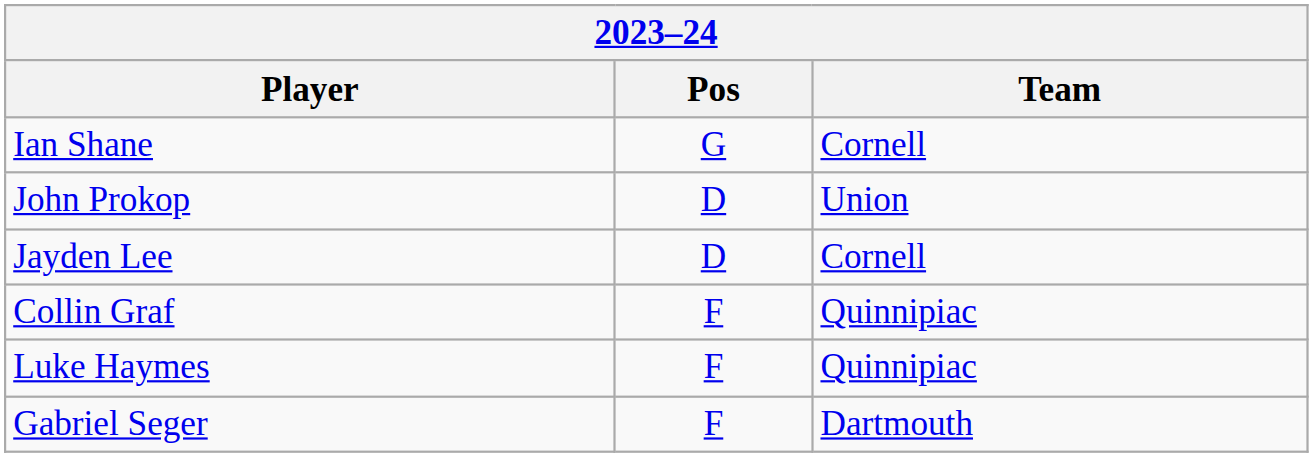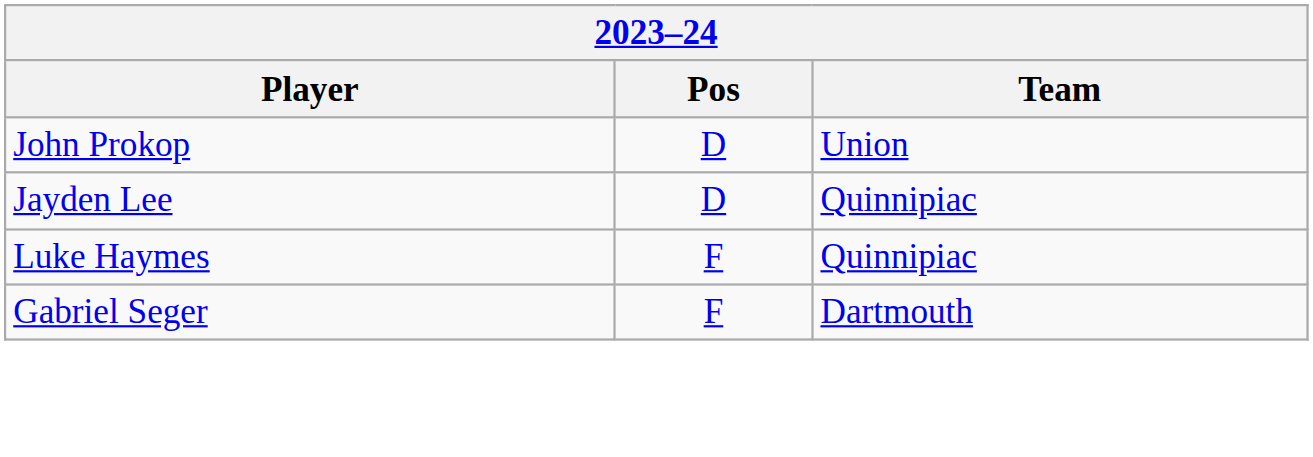 <table class="wikitable" width=95%>
 <tr>
 <th colspan=3><a href='#'>2023–24</a></th>
 </tr>
 <tr>
 <th>Player</th>
 <th>Pos</th>
 <th>Team</th>
 </tr>
 <tr>
-<td><a href='#'>Ian Shane</a></td>
-<td align=center><a href='#'>G</a></td>
-<td><a href='#'>Cornell</a></td>
-</tr>
-<tr>
 <td><a href='#'>John Prokop</a></td>
 <td align=center><a href='#'>D</a></td>
 <td><a href='#'>Union</a></td>
 </tr>
 <tr>
 <td><a href='#'>Jayden Lee</a></td>
 <td align=center><a href='#'>D</a></td>
-<td><a href='#'>Cornell</a></td>
-</tr>
-<tr>
-<td><a href='#'>Collin Graf</a></td>
-<td align=center><a href='#'>F</a></td>
 <td><a href='#'>Quinnipiac</a></td>
 </tr>
 <tr>
 <td><a href='#'>Luke Haymes</a></td>
 <td align=center><a href='#'>F</a></td>
 <td><a href='#'>Quinnipiac</a></td>
 </tr>
 <tr>
 <td><a href='#'>Gabriel Seger</a></td>
 <td align=center><a href='#'>F</a></td>
 <td><a href='#'>Dartmouth</a></td>
 </tr>
 </table>
